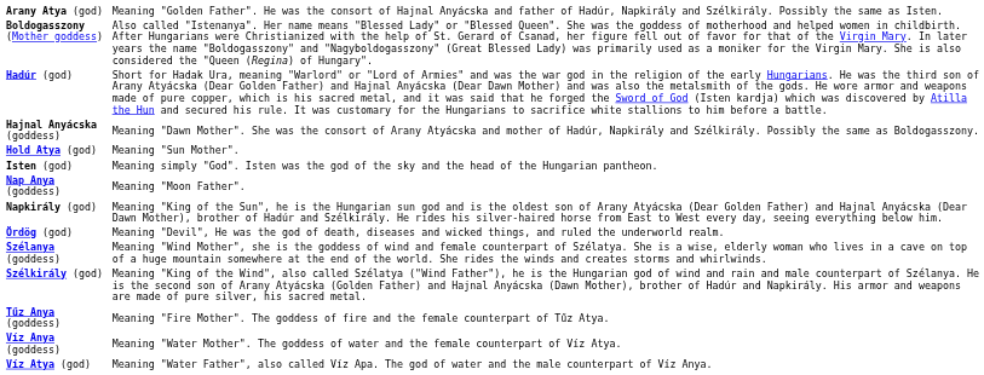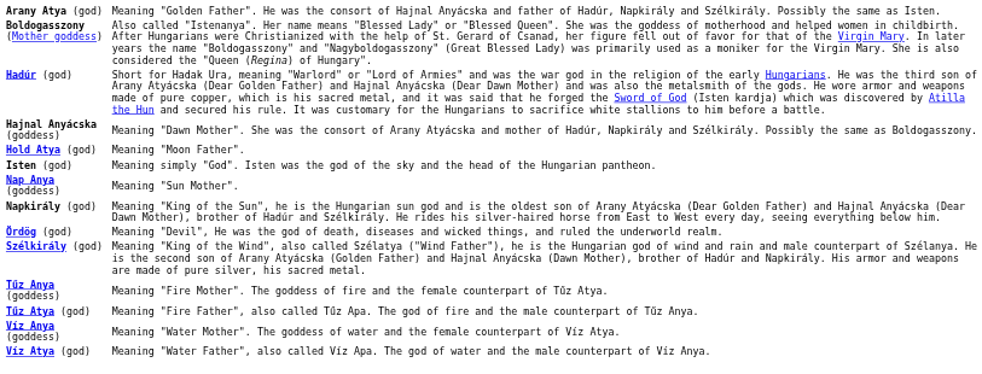 <table border=0>
 <tr>
 <td valign=top><strong>Arany Atya</strong> (god)</td>
 <td>Meaning "Golden Father". He was the consort of Hajnal Anyácska and father of Hadúr, Napkirály and Szélkirály. Possibly the same as Isten.</td>
 </tr>
 <tr>
 <td valign=top><strong>Boldogasszony</strong> (<a href='#'>Mother goddess</a>)</td>
 <td>Also called "Istenanya". Her name means "Blessed Lady" or "Blessed Queen". She was the goddess of motherhood and helped women in childbirth. After Hungarians were Christianized with the help of St. Gerard of Csanad, her figure fell out of favor for that of the <a href='#'>Virgin Mary</a>. In later years the name "Boldogasszony" and "Nagyboldogasszony" (Great Blessed Lady) was primarily used as a moniker for the Virgin Mary. She is also considered the "Queen (<em>Regina</em>) of Hungary".</td>
 </tr>
 <tr>
 <td valign=top><strong><a href='#'>Hadúr</a></strong> (god)</td>
 <td>Short for Hadak Ura, meaning "Warlord" or "Lord of Armies" and was the war god in the religion of the early <a href='#'>Hungarians</a>. He was the third son of Arany Atyácska (Dear Golden Father) and Hajnal Anyácska (Dear Dawn Mother) and was also the metalsmith of the gods. He wore armor and weapons made of pure copper, which is his sacred metal, and it was said that he forged the <a href='#'>Sword of God</a> (Isten kardja) which was discovered by <a href='#'>Atilla the Hun</a> and secured his rule. It was customary for the Hungarians to sacrifice white stallions to him before a battle.</td>
 </tr>
 <tr>
 <td valign=top><strong>Hajnal Anyácska</strong> (goddess)</td>
 <td>Meaning "Dawn Mother". She was the consort of Arany Atyácska and mother of Hadúr, Napkirály and Szélkirály. Possibly the same as Boldogasszony.</td>
 </tr>
 <tr>
 <td valign=top><strong><a href='#'>Hold Atya</a></strong> (god)</td>
-<td>Meaning "Sun Mother".</td>
+<td>Meaning "Moon Father".</td>
 </tr>
 <tr>
 <td valign=top><strong>Isten</strong> (god)</td>
 <td>Meaning simply "God". Isten was the god of the sky and the head of the Hungarian pantheon.</td>
 </tr>
 <tr>
 <td valign=top><strong><a href='#'>Nap Anya</a></strong> (goddess)</td>
-<td>Meaning "Moon Father".</td>
+<td>Meaning "Sun Mother".</td>
 </tr>
 <tr>
 <td valign=top><strong>Napkirály</strong> (god)</td>
 <td>Meaning "King of the Sun", he is the Hungarian sun god and is the oldest son of Arany Atyácska (Dear Golden Father) and Hajnal Anyácska (Dear Dawn Mother), brother of Hadúr and Szélkirály. He rides his silver-haired horse from East to West every day, seeing everything below him.</td>
 </tr>
 <tr>
 <td valign=top><strong><a href='#'>Ördög</a></strong> (god)</td>
 <td>Meaning "Devil", He was the god of death, diseases and wicked things, and ruled the underworld realm.</td>
 </tr>
 <tr>
-<td valign=top><strong><a href='#'>Szélanya</a></strong> (goddess)</td>
-<td>Meaning "Wind Mother", she is the goddess of wind and female counterpart of Szélatya. She is a wise, elderly woman who lives in a cave on top of a huge mountain somewhere at the end of the world. She rides the winds and creates storms and whirlwinds.</td>
-</tr>
-<tr>
 <td valign=top><strong><a href='#'>Szélkirály</a></strong> (god)</td>
 <td>Meaning "King of the Wind", also called Szélatya ("Wind Father"), he is the Hungarian god of wind and rain and male counterpart of Szélanya. He is the second son of Arany Atyácska (Golden Father) and Hajnal Anyácska (Dawn Mother), brother of Hadúr and Napkirály. His armor and weapons are made of pure silver, his sacred metal.</td>
 </tr>
 <tr>
 <td valign=top><strong><a href='#'>Tűz Anya</a></strong> (goddess)</td>
 <td>Meaning "Fire Mother". The goddess of fire and the female counterpart of Tűz Atya.</td>
+</tr>
+<tr>
+<td valign=top><strong><a href='#'>Tűz Atya</a></strong> (god)</td>
+<td>Meaning "Fire Father", also called Tűz Apa. The god of fire and the male counterpart of Tűz Anya.</td>
 </tr>
 <tr>
 <td valign=top><strong><a href='#'>Víz Anya</a></strong> (goddess)</td>
 <td>Meaning "Water Mother". The goddess of water and the female counterpart of Víz Atya.</td>
 </tr>
 <tr>
 <td valign=top><strong><a href='#'>Víz Atya</a></strong> (god)</td>
 <td>Meaning "Water Father", also called Víz Apa. The god of water and the male counterpart of Víz Anya.</td>
 </tr>
 <tr>
 </tr>
 </table>
